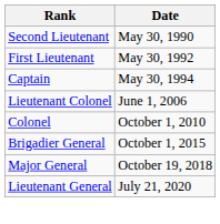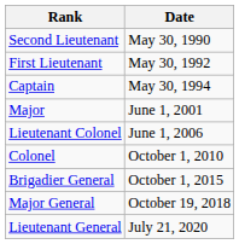 <table class="wikitable">
 <tr>
 <th>Rank</th>
 <th>Date</th>
 </tr>
 <tr>
 <td> <a href='#'>Second Lieutenant</a></td>
 <td>May 30, 1990</td>
 </tr>
 <tr>
 <td> <a href='#'>First Lieutenant</a></td>
 <td>May 30, 1992</td>
 </tr>
 <tr>
 <td> <a href='#'>Captain</a></td>
 <td>May 30, 1994</td>
+</tr>
+<tr>
+<td> <a href='#'>Major</a></td>
+<td>June 1, 2001</td>
 </tr>
 <tr>
 <td> <a href='#'>Lieutenant Colonel</a></td>
 <td>June 1, 2006</td>
 </tr>
 <tr>
 <td> <a href='#'>Colonel</a></td>
 <td>October 1, 2010</td>
 </tr>
 <tr>
 <td> <a href='#'>Brigadier General</a></td>
 <td>October 1, 2015</td>
 </tr>
 <tr>
 <td> <a href='#'>Major General</a></td>
 <td>October 19, 2018</td>
 </tr>
 <tr>
 <td> <a href='#'>Lieutenant General</a></td>
 <td>July 21, 2020</td>
 </tr>
 </table>
